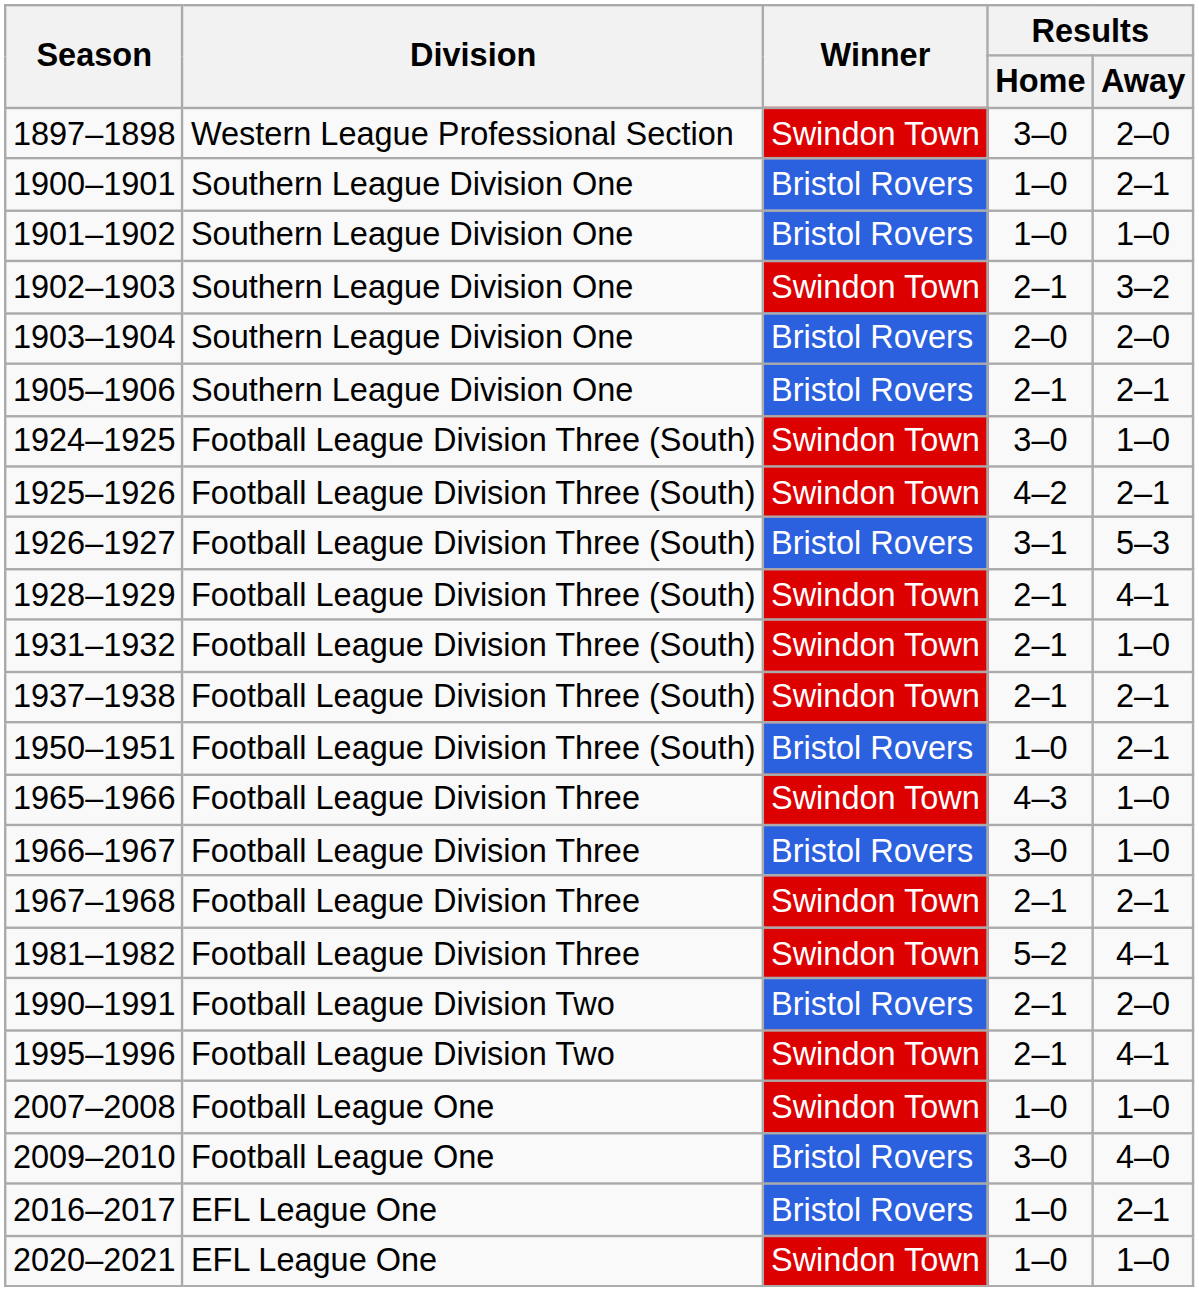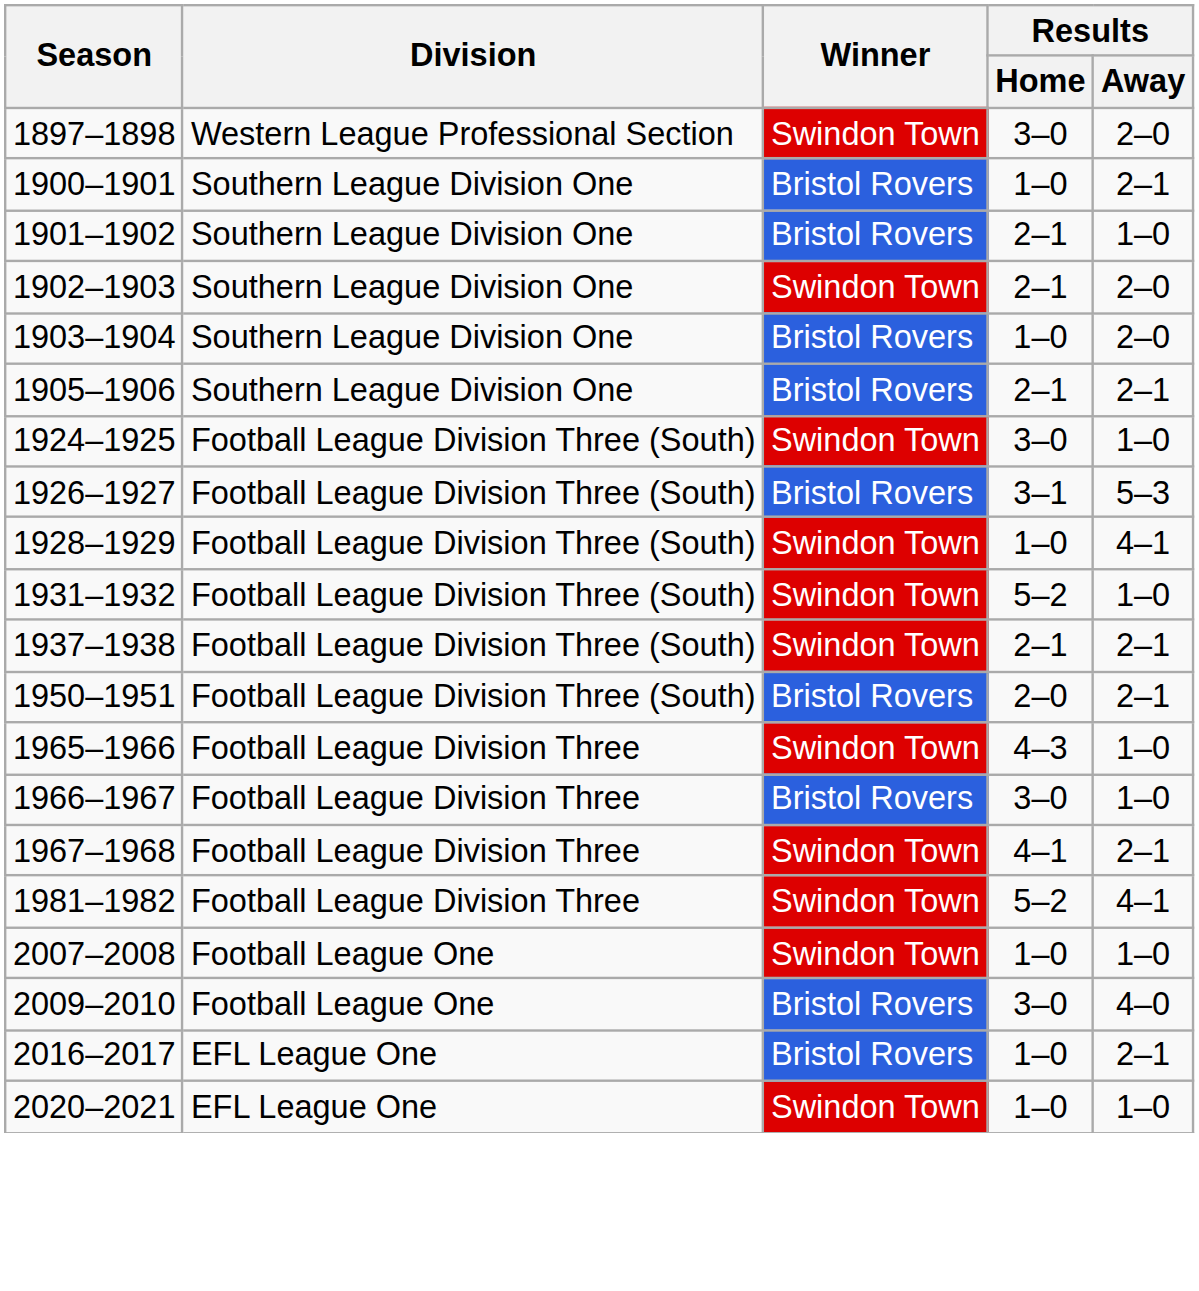 <table class="wikitable" style="text-align:center; font-size:85%;">
 <tr>
 <th rowspan="2">Season</th>
 <th rowspan="2">Division</th>
 <th rowspan="2">Winner</th>
 <th colspan="2">Results</th>
 </tr>
 <tr>
 <th>Home</th>
 <th>Away</th>
 </tr>
 <tr>
 <td>1897–1898</td>
 <td style="text-align:left;">Western League Professional Section</td>
 <td style="text-align:left; background:#DD0000; color:white;">Swindon Town</td>
 <td>3–0</td>
 <td>2–0</td>
 </tr>
 <tr>
 <td>1900–1901</td>
 <td style="text-align:left;">Southern League Division One</td>
 <td style="text-align:left; background:#2B60DE; color:white;">Bristol Rovers</td>
 <td>1–0</td>
 <td>2–1</td>
 </tr>
 <tr>
 <td>1901–1902</td>
 <td style="text-align:left;">Southern League Division One</td>
 <td style="text-align:left; background:#2B60DE; color:white;">Bristol Rovers</td>
-<td>1–0</td>
+<td>2–1</td>
 <td>1–0</td>
 </tr>
 <tr>
 <td>1902–1903</td>
 <td style="text-align:left;">Southern League Division One</td>
 <td style="text-align:left; background:#DD0000; color:white;">Swindon Town</td>
 <td>2–1</td>
-<td>3–2</td>
+<td>2–0</td>
 </tr>
 <tr>
 <td>1903–1904</td>
 <td style="text-align:left;">Southern League Division One</td>
 <td style="text-align:left; background:#2B60DE; color:white;">Bristol Rovers</td>
-<td>2–0</td>
+<td>1–0</td>
 <td>2–0</td>
 </tr>
 <tr>
 <td>1905–1906</td>
 <td style="text-align:left;">Southern League Division One</td>
 <td style="text-align:left; background:#2B60DE; color:white;">Bristol Rovers</td>
 <td>2–1</td>
 <td>2–1</td>
 </tr>
 <tr>
 <td>1924–1925</td>
 <td style="text-align:left;">Football League Division Three (South)</td>
 <td style="text-align:left; background:#DD0000; color:white;">Swindon Town</td>
 <td>3–0</td>
 <td>1–0</td>
 </tr>
 <tr>
-<td>1925–1926</td>
-<td style="text-align:left;">Football League Division Three (South)</td>
-<td style="text-align:left; background:#DD0000; color:white;">Swindon Town</td>
-<td>4–2</td>
-<td>2–1</td>
-</tr>
-<tr>
 <td>1926–1927</td>
 <td style="text-align:left;">Football League Division Three (South)</td>
 <td style="text-align:left; background:#2B60DE; color:white;">Bristol Rovers</td>
 <td>3–1</td>
 <td>5–3</td>
 </tr>
 <tr>
 <td>1928–1929</td>
 <td style="text-align:left;">Football League Division Three (South)</td>
 <td style="text-align:left; background:#DD0000; color:white;">Swindon Town</td>
-<td>2–1</td>
+<td>1–0</td>
 <td>4–1</td>
 </tr>
 <tr>
 <td>1931–1932</td>
 <td style="text-align:left;">Football League Division Three (South)</td>
 <td style="text-align:left; background:#DD0000; color:white;">Swindon Town</td>
-<td>2–1</td>
+<td>5–2</td>
 <td>1–0</td>
 </tr>
 <tr>
 <td>1937–1938</td>
 <td style="text-align:left;">Football League Division Three (South)</td>
 <td style="text-align:left; background:#DD0000; color:white;">Swindon Town</td>
 <td>2–1</td>
 <td>2–1</td>
 </tr>
 <tr>
 <td>1950–1951</td>
 <td style="text-align:left;">Football League Division Three (South)</td>
 <td style="text-align:left; background:#2B60DE; color:white;">Bristol Rovers</td>
-<td>1–0</td>
+<td>2–0</td>
 <td>2–1</td>
 </tr>
 <tr>
 <td>1965–1966</td>
 <td style="text-align:left;">Football League Division Three</td>
 <td style="text-align:left; background:#DD0000; color:white;">Swindon Town</td>
 <td>4–3</td>
 <td>1–0</td>
 </tr>
 <tr>
 <td>1966–1967</td>
 <td style="text-align:left;">Football League Division Three</td>
 <td style="text-align:left; background:#2B60DE; color:white;">Bristol Rovers</td>
 <td>3–0</td>
 <td>1–0</td>
 </tr>
 <tr>
 <td>1967–1968</td>
 <td style="text-align:left;">Football League Division Three</td>
 <td style="text-align:left; background:#DD0000; color:white;">Swindon Town</td>
-<td>2–1</td>
+<td>4–1</td>
 <td>2–1</td>
 </tr>
 <tr>
 <td>1981–1982</td>
 <td style="text-align:left;">Football League Division Three</td>
 <td style="text-align:left; background:#DD0000; color:white;">Swindon Town</td>
 <td>5–2</td>
-<td>4–1</td>
-</tr>
-<tr>
-<td>1990–1991</td>
-<td style="text-align:left;">Football League Division Two</td>
-<td style="text-align:left; background:#2B60DE; color:white;">Bristol Rovers</td>
-<td>2–1</td>
-<td>2–0</td>
-</tr>
-<tr>
-<td>1995–1996</td>
-<td style="text-align:left;">Football League Division Two</td>
-<td style="text-align:left; background:#DD0000; color:white;">Swindon Town</td>
-<td>2–1</td>
 <td>4–1</td>
 </tr>
 <tr>
 <td>2007–2008</td>
 <td style="text-align:left;">Football League One</td>
 <td style="text-align:left; background:#DD0000; color:white;">Swindon Town</td>
 <td>1–0</td>
 <td>1–0</td>
 </tr>
 <tr>
 <td>2009–2010</td>
 <td style="text-align:left;">Football League One</td>
 <td style="text-align:left; background:#2B60DE; color:white;">Bristol Rovers</td>
 <td>3–0</td>
 <td>4–0</td>
 </tr>
 <tr>
 <td>2016–2017</td>
 <td style="text-align:left;">EFL League One</td>
 <td style="text-align:left; background:#2B60DE; color:white;">Bristol Rovers</td>
 <td>1–0</td>
 <td>2–1</td>
 </tr>
 <tr>
 <td>2020–2021</td>
 <td style="text-align:left;">EFL League One</td>
 <td style="text-align:left; background:#DD0000; color:white;">Swindon Town</td>
 <td>1–0</td>
 <td>1–0</td>
 </tr>
 </table>
